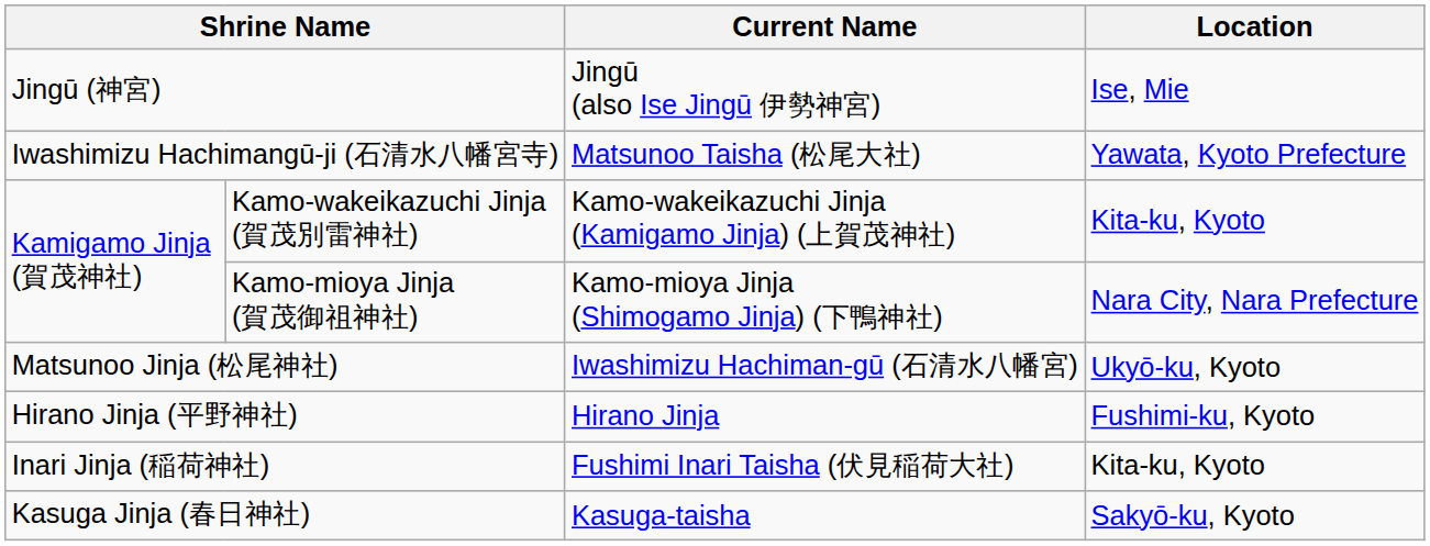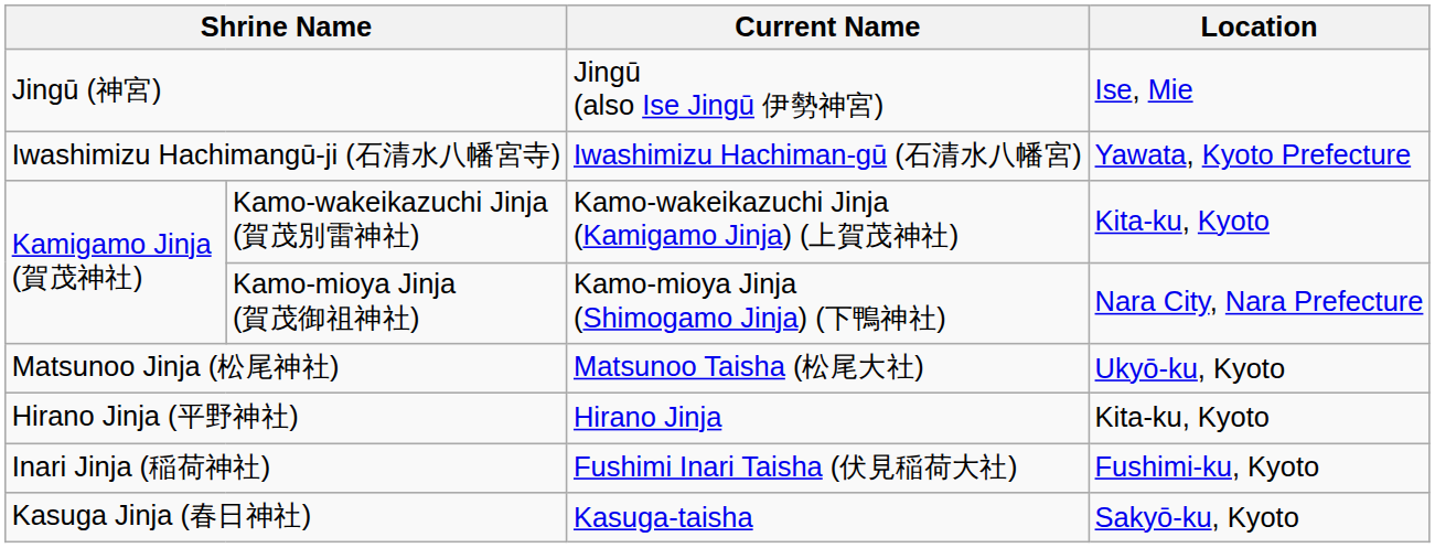 <table class="wikitable">
 <tr>
 <th colspan=2>Shrine Name</th>
 <th>Current Name</th>
 <th>Location</th>
 </tr>
 <tr>
 <td colspan=2>Jingū (神宮)</td>
 <td>Jingū<br>(also <a href='#'>Ise Jingū</a> 伊勢神宮)</td>
 <td><a href='#'>Ise</a>, <a href='#'>Mie</a></td>
 </tr>
 <tr>
 <td colspan=2>Iwashimizu Hachimangū-ji (石清水八幡宮寺)</td>
-<td><a href='#'>Matsunoo Taisha</a> (松尾大社)</td>
+<td><a href='#'>Iwashimizu Hachiman-gū</a> (石清水八幡宮)</td>
 <td><a href='#'>Yawata</a>, <a href='#'>Kyoto Prefecture</a></td>
 </tr>
 <tr>
 <td rowspan=2><a href='#'>Kamigamo Jinja</a><br>(賀茂神社)</td>
 <td>Kamo-wakeikazuchi Jinja<br>(賀茂別雷神社)</td>
 <td>Kamo-wakeikazuchi Jinja<br>(<a href='#'>Kamigamo Jinja</a>) (上賀茂神社)</td>
 <td><a href='#'>Kita-ku</a>, <a href='#'>Kyoto</a></td>
 </tr>
 <tr>
 <td>Kamo-mioya Jinja<br>(賀茂御祖神社)</td>
 <td>Kamo-mioya Jinja<br>(<a href='#'>Shimogamo Jinja</a>) (下鴨神社)</td>
 <td><a href='#'>Nara City</a>, <a href='#'>Nara Prefecture</a></td>
 </tr>
 <tr>
 <td colspan=2>Matsunoo Jinja (松尾神社)</td>
-<td><a href='#'>Iwashimizu Hachiman-gū</a> (石清水八幡宮)</td>
+<td><a href='#'>Matsunoo Taisha</a> (松尾大社)</td>
 <td><a href='#'>Ukyō-ku</a>, Kyoto</td>
 </tr>
 <tr>
 <td colspan=2>Hirano Jinja (平野神社)</td>
 <td><a href='#'>Hirano Jinja</a></td>
-<td><a href='#'>Fushimi-ku</a>, Kyoto</td>
+<td>Kita-ku, Kyoto</td>
 </tr>
 <tr>
 <td colspan=2>Inari Jinja (稲荷神社)</td>
 <td><a href='#'>Fushimi Inari Taisha</a> (伏見稲荷大社)</td>
-<td>Kita-ku, Kyoto</td>
+<td><a href='#'>Fushimi-ku</a>, Kyoto</td>
 </tr>
 <tr>
 <td colspan=2>Kasuga Jinja (春日神社)</td>
 <td><a href='#'>Kasuga-taisha</a></td>
 <td><a href='#'>Sakyō-ku</a>, Kyoto</td>
 </tr>
 </table>
